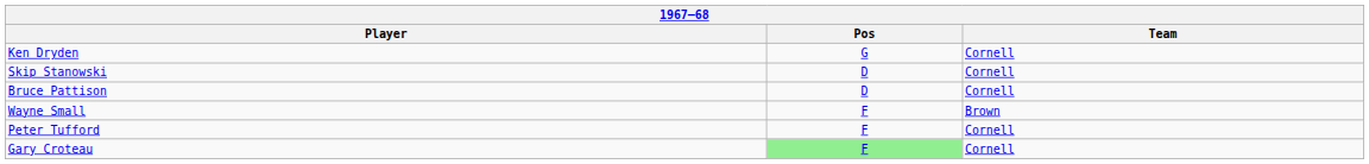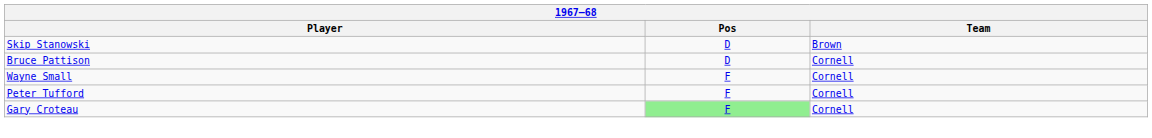 <table class="wikitable" width=95%>
 <tr>
 <th colspan=3><a href='#'>1967–68</a></th>
 </tr>
 <tr>
 <th>Player</th>
 <th>Pos</th>
 <th>Team</th>
 </tr>
 <tr>
-<td><a href='#'>Ken Dryden</a></td>
-<td align=center><a href='#'>G</a></td>
-<td><a href='#'>Cornell</a></td>
-</tr>
-<tr>
 <td><a href='#'>Skip Stanowski</a></td>
 <td align=center><a href='#'>D</a></td>
-<td><a href='#'>Cornell</a></td>
+<td><a href='#'>Brown</a></td>
 </tr>
 <tr>
 <td><a href='#'>Bruce Pattison</a></td>
 <td align=center><a href='#'>D</a></td>
 <td><a href='#'>Cornell</a></td>
 </tr>
 <tr>
 <td><a href='#'>Wayne Small</a></td>
 <td align=center><a href='#'>F</a></td>
-<td><a href='#'>Brown</a></td>
+<td><a href='#'>Cornell</a></td>
 </tr>
 <tr>
 <td><a href='#'>Peter Tufford</a></td>
 <td align=center><a href='#'>F</a></td>
 <td><a href='#'>Cornell</a></td>
 </tr>
 <tr>
 <td><a href='#'>Gary Croteau</a></td>
 <td align=center style="background: lightgreen;"><a href='#'>F</a></td>
 <td><a href='#'>Cornell</a></td>
 </tr>
 </table>
